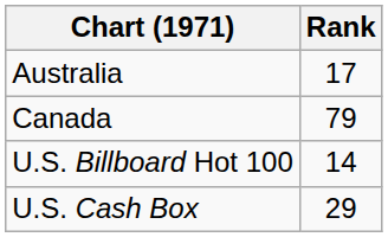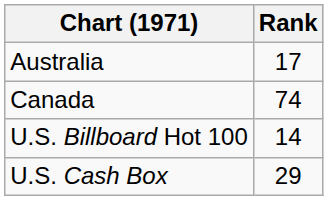 <table class="wikitable sortable">
 <tr>
 <th align="left">Chart (1971)</th>
 <th style="text-align:center;">Rank</th>
 </tr>
 <tr>
 <td>Australia</td>
 <td style="text-align:center;">17</td>
 </tr>
 <tr>
 <td>Canada</td>
-<td style="text-align:center;">79</td>
+<td style="text-align:center;">74</td>
 </tr>
 <tr>
 <td>U.S. <em>Billboard</em> Hot 100</td>
 <td style="text-align:center;">14</td>
 </tr>
 <tr>
 <td>U.S. <em>Cash Box</em></td>
 <td style="text-align:center;">29</td>
 </tr>
 </table>
